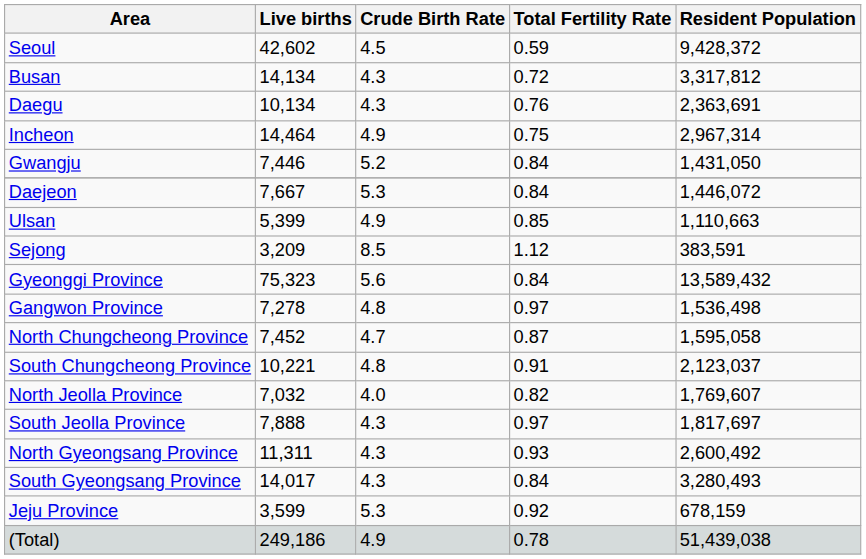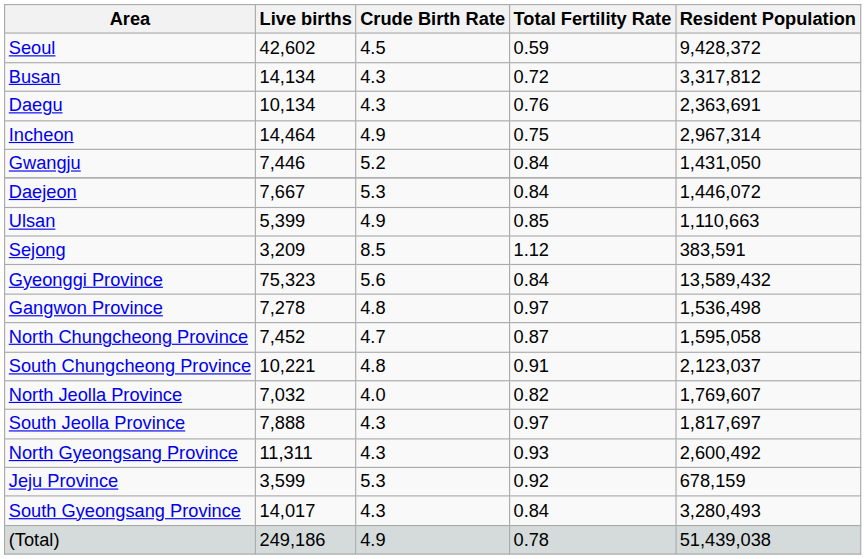 <table class="wikitable sortable">
 <tr>
 <th>Area</th>
 <th>Live births</th>
 <th>Crude Birth Rate</th>
 <th>Total Fertility Rate</th>
 <th>Resident Population</th>
 </tr>
 <tr>
 <td><a href='#'>Seoul</a></td>
 <td>42,602</td>
 <td>4.5</td>
 <td>0.59</td>
 <td>9,428,372</td>
 </tr>
 <tr>
 <td><a href='#'>Busan</a></td>
 <td>14,134</td>
 <td>4.3</td>
 <td>0.72</td>
 <td>3,317,812</td>
 </tr>
 <tr>
 <td><a href='#'>Daegu</a></td>
 <td>10,134</td>
 <td>4.3</td>
 <td>0.76</td>
 <td>2,363,691</td>
 </tr>
 <tr>
 <td><a href='#'>Incheon</a></td>
 <td>14,464</td>
 <td>4.9</td>
 <td>0.75</td>
 <td>2,967,314</td>
 </tr>
 <tr>
 <td><a href='#'>Gwangju</a></td>
 <td>7,446</td>
 <td>5.2</td>
 <td>0.84</td>
 <td>1,431,050</td>
 </tr>
 <tr>
 </tr>
 <tr>
 <td><a href='#'>Daejeon</a></td>
 <td>7,667</td>
 <td>5.3</td>
 <td>0.84</td>
 <td>1,446,072</td>
 </tr>
 <tr>
 <td><a href='#'>Ulsan</a></td>
 <td>5,399</td>
 <td>4.9</td>
 <td>0.85</td>
 <td>1,110,663</td>
 </tr>
 <tr>
 <td><a href='#'>Sejong</a></td>
 <td>3,209</td>
 <td>8.5</td>
 <td>1.12</td>
 <td>383,591</td>
 </tr>
 <tr>
 <td><a href='#'>Gyeonggi Province</a></td>
 <td>75,323</td>
 <td>5.6</td>
 <td>0.84</td>
 <td>13,589,432</td>
 </tr>
 <tr>
 <td><a href='#'>Gangwon Province</a></td>
 <td>7,278</td>
 <td>4.8</td>
 <td>0.97</td>
 <td>1,536,498</td>
 </tr>
 <tr>
 <td><a href='#'>North Chungcheong Province</a></td>
 <td>7,452</td>
 <td>4.7</td>
 <td>0.87</td>
 <td>1,595,058</td>
 </tr>
 <tr>
 <td><a href='#'>South Chungcheong Province</a></td>
 <td>10,221</td>
 <td>4.8</td>
 <td>0.91</td>
 <td>2,123,037</td>
 </tr>
 <tr>
 <td><a href='#'>North Jeolla Province</a></td>
 <td>7,032</td>
 <td>4.0</td>
 <td>0.82</td>
 <td>1,769,607</td>
 </tr>
 <tr>
 <td><a href='#'>South Jeolla Province</a></td>
 <td>7,888</td>
 <td>4.3</td>
 <td>0.97</td>
 <td>1,817,697</td>
 </tr>
 <tr>
 <td><a href='#'>North Gyeongsang Province</a></td>
 <td>11,311</td>
 <td>4.3</td>
 <td>0.93</td>
 <td>2,600,492</td>
 </tr>
 <tr>
+<td><a href='#'>Jeju Province</a></td>
+<td>3,599</td>
+<td>5.3</td>
+<td>0.92</td>
+<td>678,159</td>
+</tr>
+<tr>
 <td><a href='#'>South Gyeongsang Province</a></td>
 <td>14,017</td>
 <td>4.3</td>
 <td>0.84</td>
 <td>3,280,493</td>
-</tr>
-<tr>
-<td><a href='#'>Jeju Province</a></td>
-<td>3,599</td>
-<td>5.3</td>
-<td>0.92</td>
-<td>678,159</td>
 </tr>
 <tr bgcolor="D5DBDB">
 <td> (Total)</td>
 <td>249,186</td>
 <td>4.9</td>
 <td>0.78</td>
 <td>51,439,038</td>
 </tr>
 </table>
